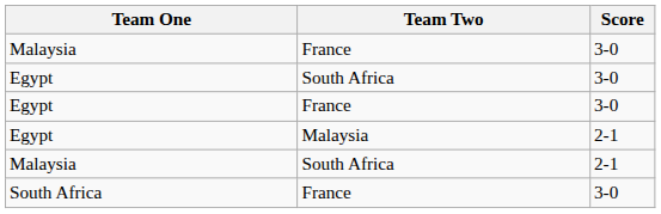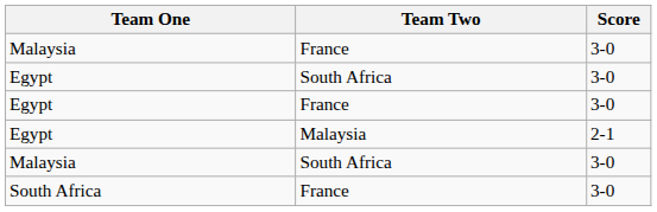 <table class="wikitable">
 <tr>
 <th width=250>Team One</th>
 <th width=250>Team Two</th>
 <th width=50>Score</th>
 </tr>
 <tr>
 <td> Malaysia</td>
 <td> France</td>
 <td>3-0</td>
 </tr>
 <tr>
 <td> Egypt</td>
 <td> South Africa</td>
 <td>3-0</td>
 </tr>
 <tr>
 <td> Egypt</td>
 <td> France</td>
 <td>3-0</td>
 </tr>
 <tr>
 <td> Egypt</td>
 <td> Malaysia</td>
 <td>2-1</td>
 </tr>
 <tr>
 <td> Malaysia</td>
 <td> South Africa</td>
-<td>2-1</td>
+<td>3-0</td>
 </tr>
 <tr>
 <td> South Africa</td>
 <td> France</td>
 <td>3-0</td>
 </tr>
 </table>
